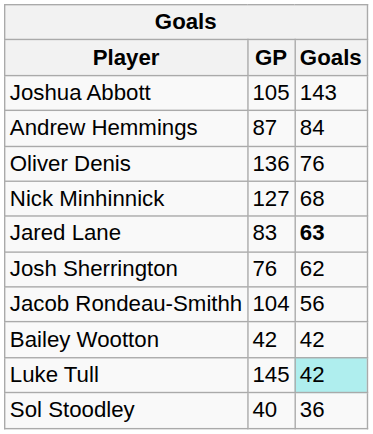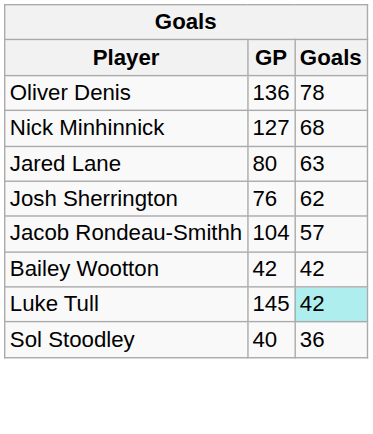 <table class="wikitable">
 <tr>
 <th colspan="3">Goals</th>
 </tr>
 <tr>
 <th>Player</th>
 <th>GP</th>
 <th>Goals</th>
 </tr>
 <tr>
-<td>Joshua  Abbott</td>
-<td>105</td>
-<td>143</td>
-</tr>
-<tr>
-<td>Andrew Hemmings</td>
-<td>87</td>
-<td>84</td>
-</tr>
-<tr>
 <td>Oliver Denis</td>
 <td>136</td>
-<td>76</td>
+<td>78</td>
 </tr>
 <tr>
 <td>Nick Minhinnick</td>
 <td>127</td>
 <td>68</td>
 </tr>
 <tr>
 <td>Jared Lane</td>
-<td>83</td>
-<td><strong>63</strong></td>
+<td>80</td>
+<td>63</td>
 </tr>
 <tr>
 <td>Josh Sherrington</td>
 <td>76</td>
 <td>62</td>
 </tr>
 <tr>
 <td>Jacob Rondeau-Smithh</td>
 <td>104</td>
-<td>56</td>
+<td>57</td>
 </tr>
 <tr>
 <td>Bailey Wootton</td>
 <td>42</td>
 <td>42</td>
 </tr>
 <tr>
 <td>Luke Tull</td>
 <td>145</td>
 <td style="background: paleturquoise;">42</td>
 </tr>
 <tr>
 <td>Sol Stoodley</td>
 <td>40</td>
 <td>36</td>
 </tr>
 </table>
